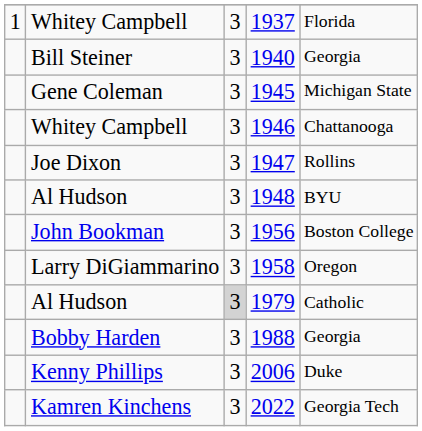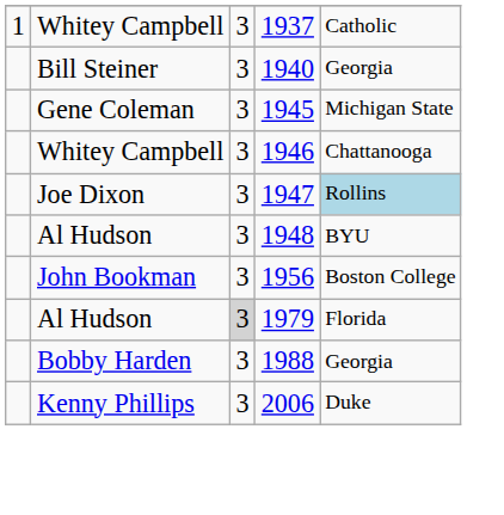 <table class="wikitable">
 <tr>
 </tr>
 <tr>
 <td>1</td>
 <td>Whitey Campbell</td>
 <td>3</td>
 <td><a href='#'>1937</a></td>
-<td style="font-size:80%;">Florida</td>
+<td style="font-size:80%;">Catholic</td>
 </tr>
 <tr>
 <td></td>
 <td>Bill Steiner</td>
 <td>3</td>
 <td><a href='#'>1940</a></td>
 <td style="font-size:80%;">Georgia</td>
 </tr>
 <tr>
 <td></td>
 <td>Gene Coleman</td>
 <td>3</td>
 <td><a href='#'>1945</a></td>
 <td style="font-size:80%;">Michigan State</td>
 </tr>
 <tr>
 <td></td>
 <td>Whitey Campbell</td>
 <td>3</td>
 <td><a href='#'>1946</a></td>
 <td style="font-size:80%;">Chattanooga</td>
 </tr>
 <tr>
 <td></td>
 <td>Joe Dixon</td>
 <td>3</td>
 <td><a href='#'>1947</a></td>
-<td style="font-size:80%;">Rollins</td>
+<td style="background: lightblue; font-size:80%;">Rollins</td>
 </tr>
 <tr>
 <td></td>
 <td>Al Hudson</td>
 <td>3</td>
 <td><a href='#'>1948</a></td>
 <td style="font-size:80%;">BYU</td>
 </tr>
 <tr>
 <td></td>
 <td><a href='#'>John Bookman</a></td>
 <td>3</td>
 <td><a href='#'>1956</a></td>
 <td style="font-size:80%;">Boston College</td>
 </tr>
 <tr>
 <td></td>
-<td>Larry DiGiammarino</td>
-<td>3</td>
-<td><a href='#'>1958</a></td>
-<td style="font-size:80%;">Oregon</td>
-</tr>
-<tr>
-<td></td>
 <td>Al Hudson</td>
 <td style="background: lightgrey;">3</td>
 <td><a href='#'>1979</a></td>
-<td style="font-size:80%;">Catholic</td>
+<td style="font-size:80%;">Florida</td>
 </tr>
 <tr>
 <td></td>
 <td><a href='#'>Bobby Harden</a></td>
 <td>3</td>
 <td><a href='#'>1988</a></td>
 <td style="font-size:80%;">Georgia</td>
 </tr>
 <tr>
 <td></td>
 <td><a href='#'>Kenny Phillips</a></td>
 <td>3</td>
 <td><a href='#'>2006</a></td>
 <td style="font-size:80%;">Duke</td>
 </tr>
-<tr>
-<td></td>
-<td><a href='#'>Kamren Kinchens</a></td>
-<td>3</td>
-<td><a href='#'>2022</a></td>
-<td style="font-size:80%;">Georgia Tech</td>
-</tr>
 </table>
